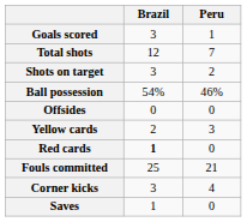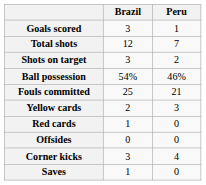 <table class="wikitable plainrowheaders" style="text-align:center">
 <tr>
 <th scope=col width=150></th>
 <th scope=col width=70>Brazil</th>
 <th scope=col width=70>Peru</th>
 </tr>
 <tr>
 <th scope=row>Goals scored</th>
 <td>3</td>
 <td>1</td>
 </tr>
 <tr>
 <th scope=row>Total shots</th>
 <td>12</td>
 <td>7</td>
 </tr>
 <tr>
 <th scope=row>Shots on target</th>
 <td>3</td>
 <td>2</td>
 </tr>
 <tr>
 <th scope=row>Ball possession</th>
 <td>54%</td>
 <td>46%</td>
 </tr>
 <tr>
-<th scope=row>Offsides</th>
-<td>0</td>
-<td>0</td>
+<th scope=row>Fouls committed</th>
+<td>25</td>
+<td>21</td>
 </tr>
 <tr>
 <th scope=row>Yellow cards</th>
 <td>2</td>
 <td>3</td>
 </tr>
 <tr>
 <th scope=row>Red cards</th>
-<td><strong>1</strong></td>
+<td>1</td>
 <td>0</td>
 </tr>
 <tr>
-<th scope=row>Fouls committed</th>
-<td>25</td>
-<td>21</td>
+<th scope=row>Offsides</th>
+<td>0</td>
+<td>0</td>
 </tr>
 <tr>
 <th scope=row>Corner kicks</th>
 <td>3</td>
 <td>4</td>
 </tr>
 <tr>
 <th scope=row>Saves</th>
 <td>1</td>
 <td>0</td>
 </tr>
 </table>
